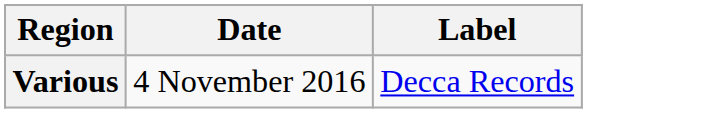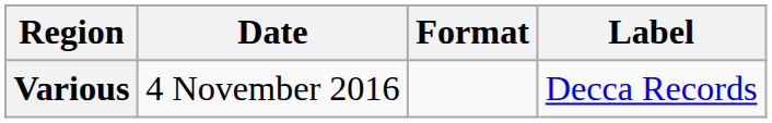 <table class="wikitable plainrowheaders">
 <tr>
 <th>Region</th>
 <th>Date</th>
+<th>Format</th>
 <th>Label</th>
 </tr>
 <tr>
 <th scope="row">Various</th>
 <td>4 November 2016</td>
+<td></td>
 <td><a href='#'>Decca Records</a></td>
 </tr>
 </table>
